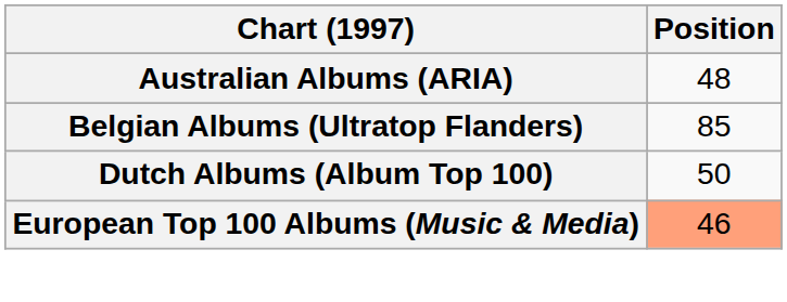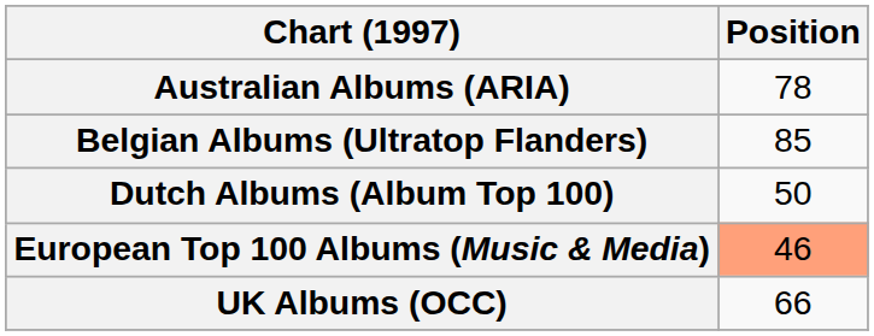 <table class="wikitable plainrowheaders" style="text-align:center;">
 <tr>
 <th scope="column">Chart (1997)</th>
 <th scope="column">Position</th>
 </tr>
 <tr>
 <th scope="row">Australian Albums (ARIA)</th>
-<td>48</td>
+<td>78</td>
 </tr>
 <tr>
 <th scope="row">Belgian Albums (Ultratop Flanders)</th>
 <td>85</td>
 </tr>
 <tr>
 <th scope="row">Dutch Albums (Album Top 100)</th>
 <td>50</td>
 </tr>
 <tr>
 <th scope="row">European Top 100 Albums (<em>Music & Media</em>)</th>
 <td style="background: lightsalmon;">46</td>
 </tr>
+<tr>
+<th scope="row">UK Albums (OCC)</th>
+<td>66</td>
+</tr>
 </table>
